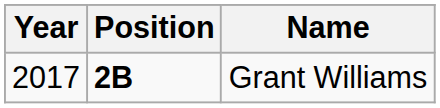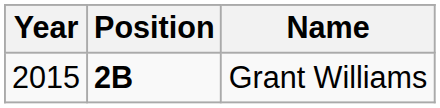 <table class="wikitable">
 <tr>
 <th>Year</th>
 <th>Position</th>
 <th>Name</th>
 </tr>
 <tr>
-<td>2017</td>
+<td>2015</td>
 <td><strong>2B</strong></td>
 <td>Grant Williams</td>
 </tr>
 </table>
